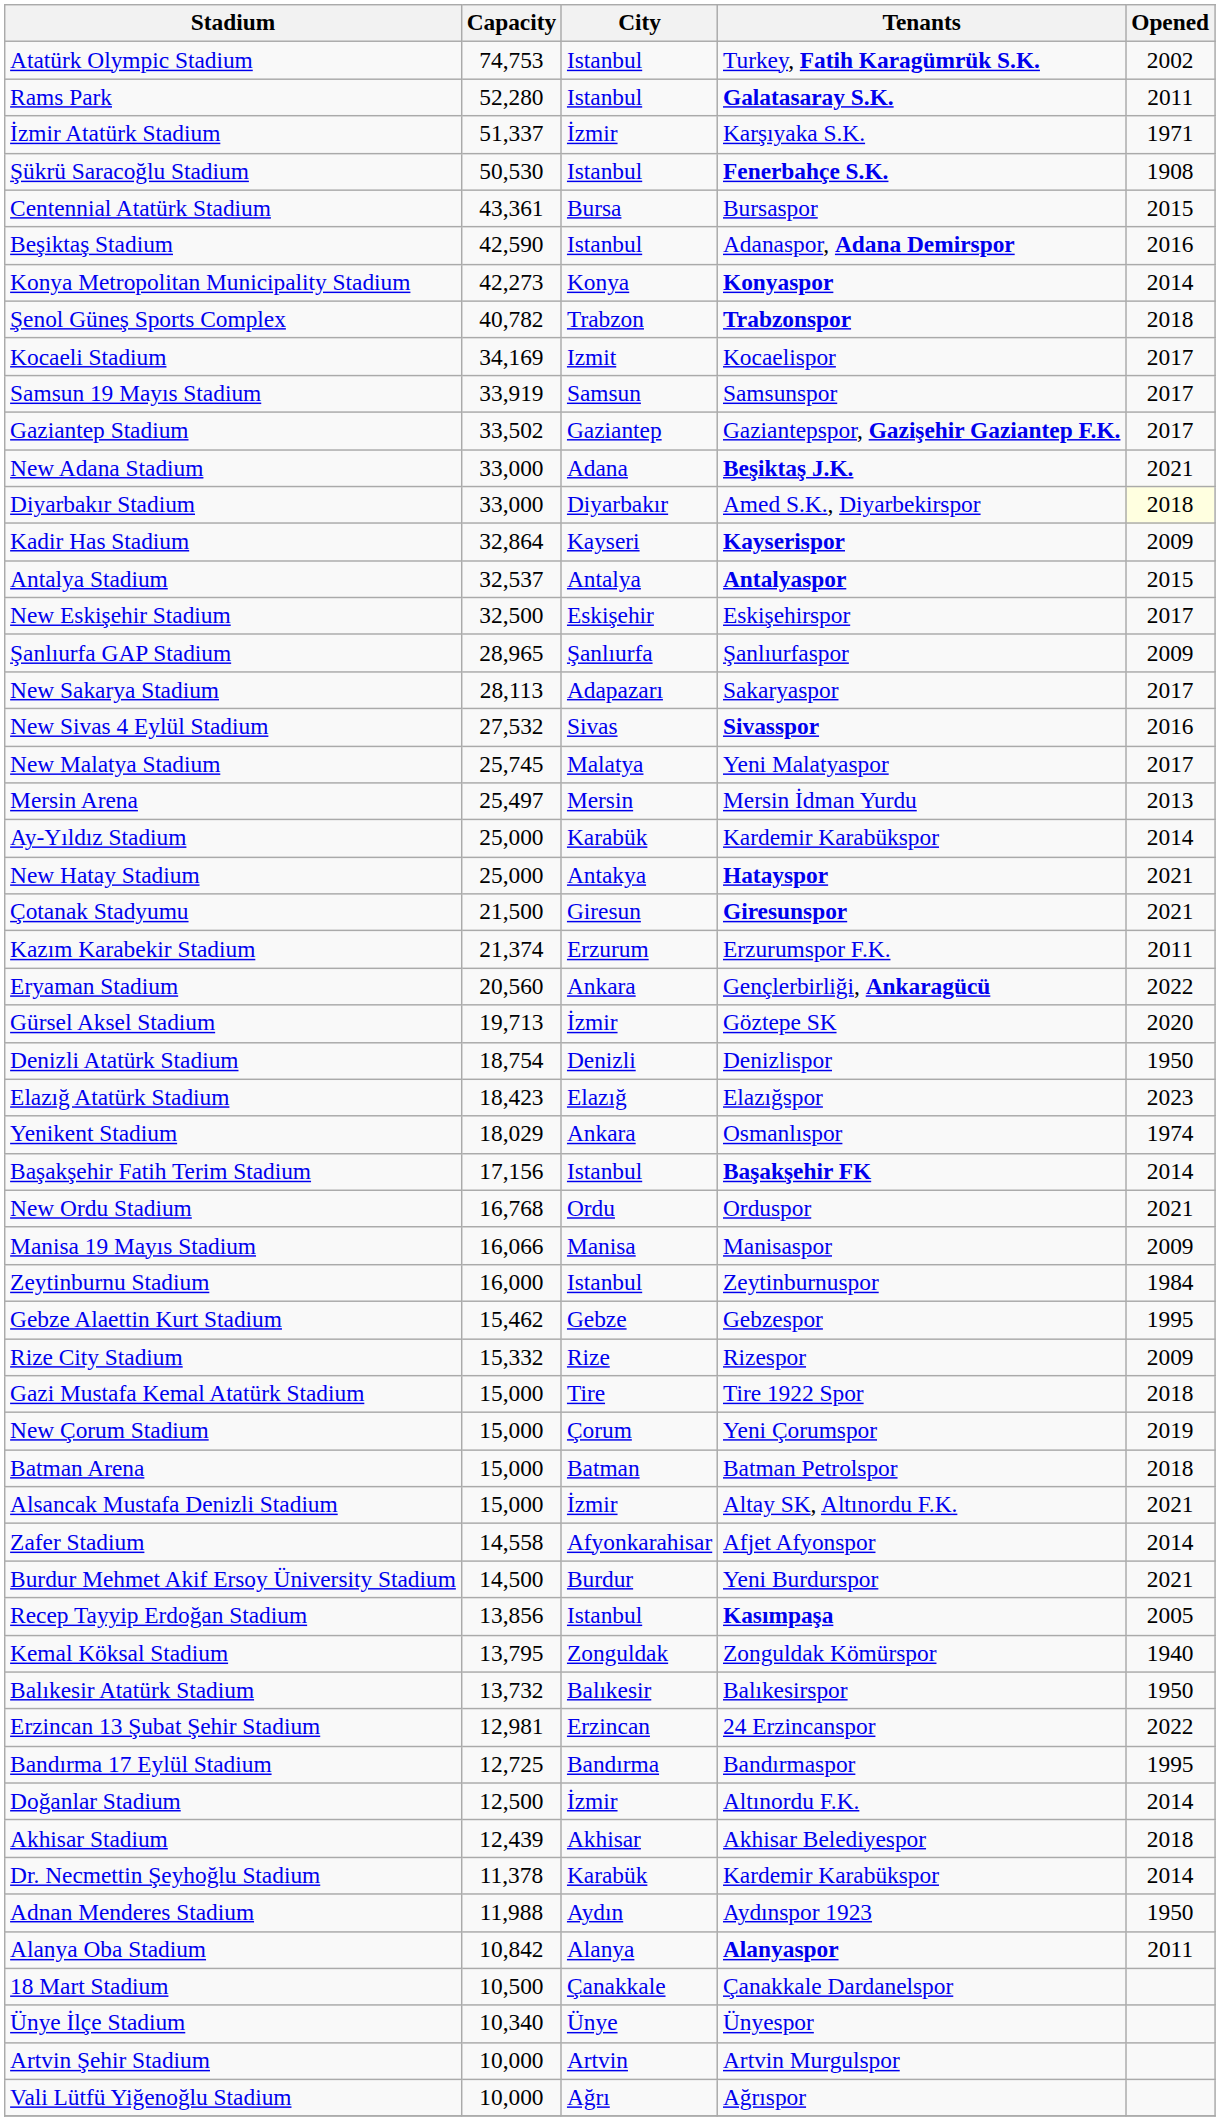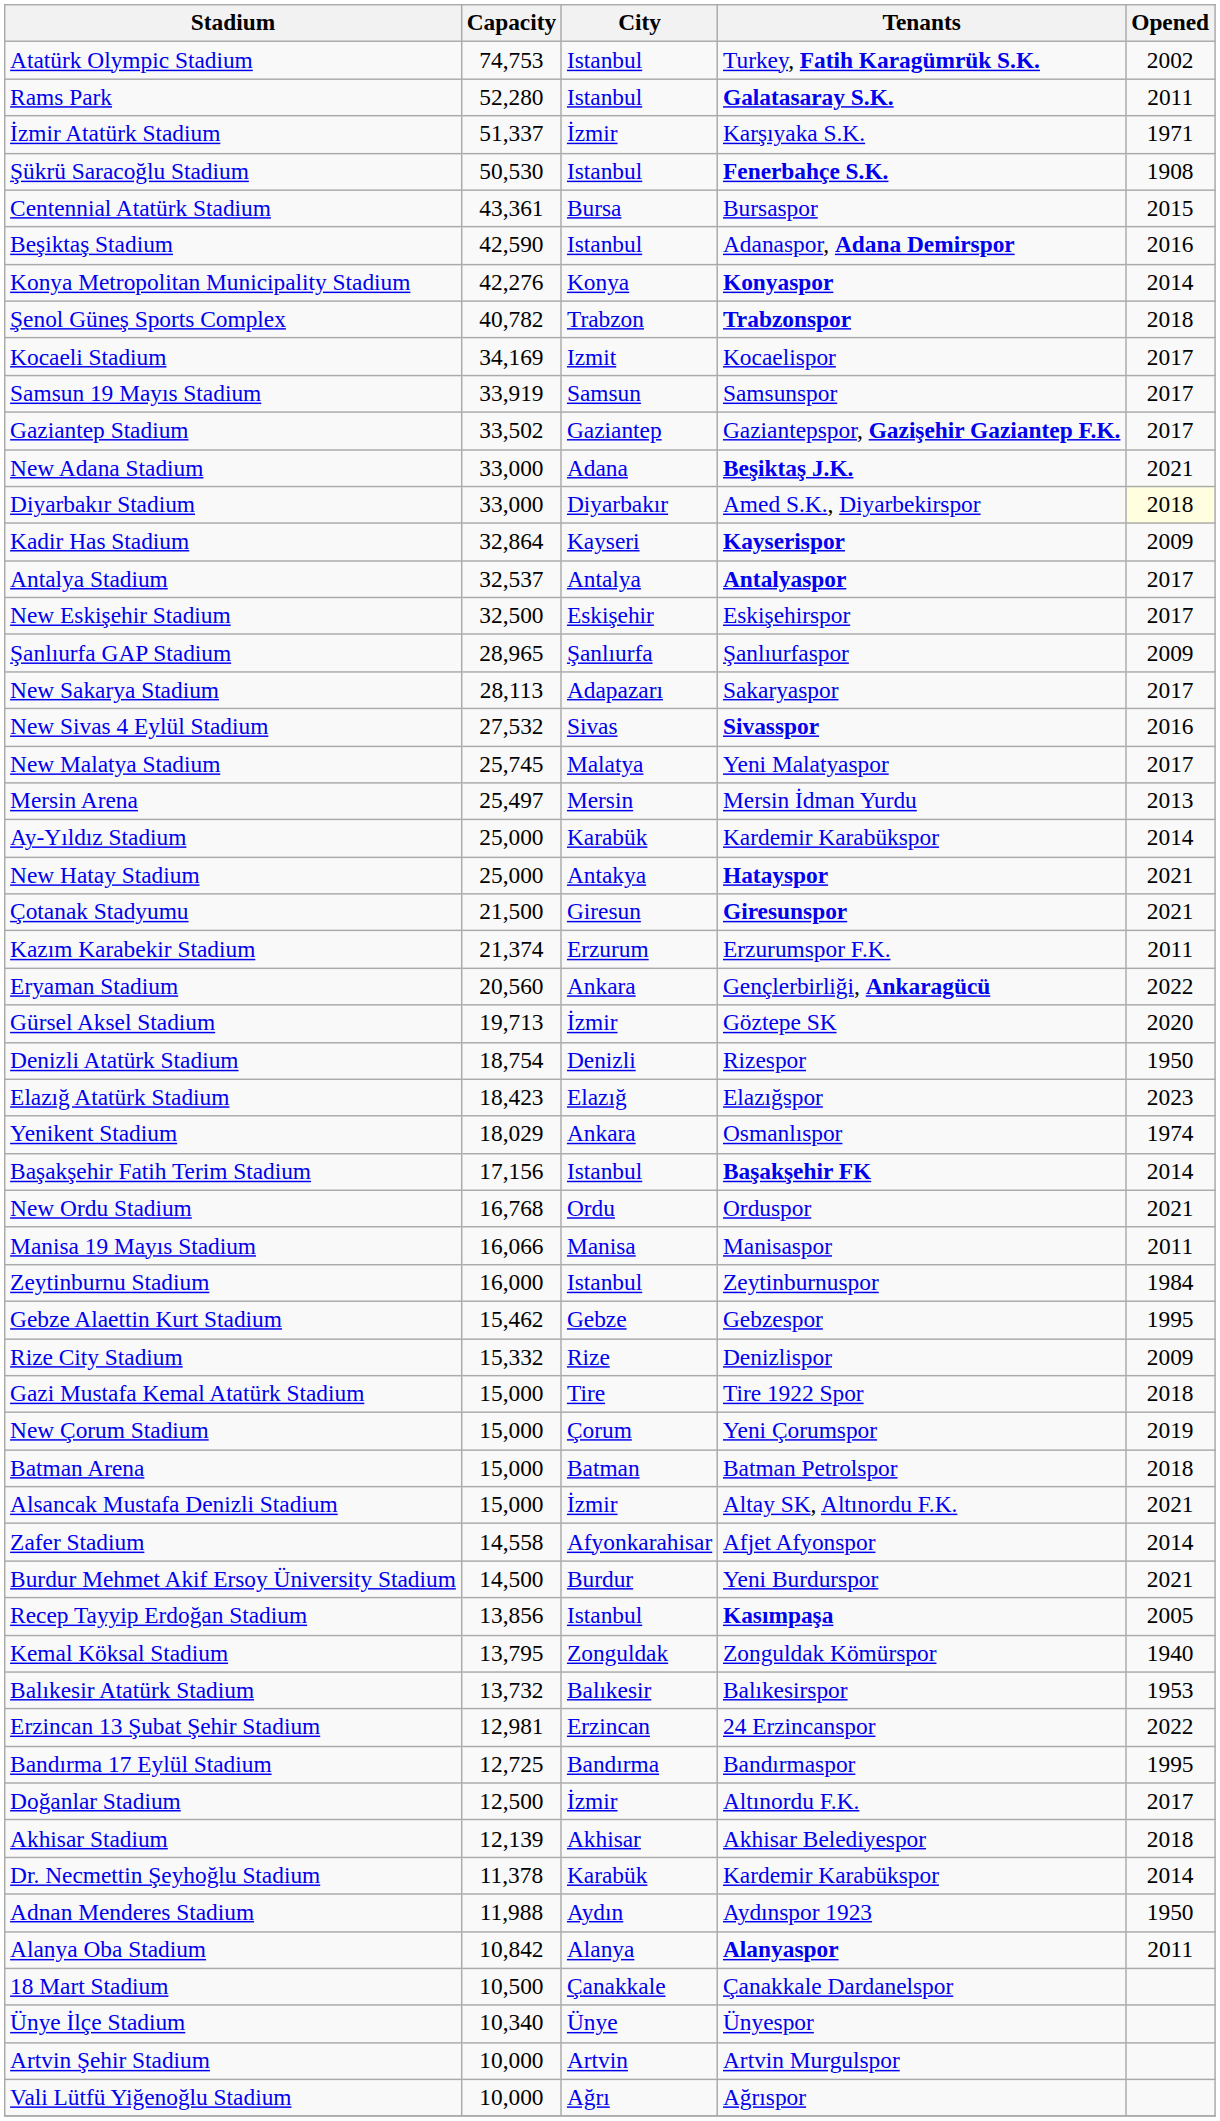 <table class="wikitable sortable">
 <tr>
 <th>Stadium</th>
 <th>Capacity</th>
 <th>City</th>
 <th>Tenants</th>
 <th>Opened</th>
 </tr>
 <tr>
 <td><a href='#'>Atatürk Olympic Stadium</a></td>
 <td style="text-align:center;">74,753</td>
 <td><a href='#'>Istanbul</a></td>
 <td><a href='#'>Turkey</a>, <strong><a href='#'>Fatih Karagümrük S.K.</a></strong></td>
 <td style="text-align:center;">2002</td>
 </tr>
 <tr>
 <td><a href='#'>Rams Park</a></td>
 <td style="text-align:center;">52,280</td>
 <td><a href='#'>Istanbul</a></td>
 <td><strong><a href='#'>Galatasaray S.K.</a></strong></td>
 <td style="text-align:center;">2011</td>
 </tr>
 <tr>
 <td><a href='#'>İzmir Atatürk Stadium</a></td>
 <td style="text-align:center;">51,337</td>
 <td><a href='#'>İzmir</a></td>
 <td><a href='#'>Karşıyaka S.K.</a></td>
 <td style="text-align:center;">1971</td>
 </tr>
 <tr>
 <td><a href='#'>Şükrü Saracoğlu Stadium</a></td>
 <td style="text-align:center;">50,530</td>
 <td><a href='#'>Istanbul</a></td>
 <td><strong> <a href='#'>Fenerbahçe S.K.</a></strong></td>
 <td style="text-align:center;">1908</td>
 </tr>
 <tr>
 <td><a href='#'>Centennial Atatürk Stadium</a></td>
 <td style="text-align:center;">43,361</td>
 <td><a href='#'>Bursa</a></td>
 <td><a href='#'>Bursaspor</a></td>
 <td style="text-align:center;">2015</td>
 </tr>
 <tr>
 <td><a href='#'>Beşiktaş Stadium</a></td>
 <td style="text-align:center;">42,590</td>
 <td><a href='#'>Istanbul</a></td>
 <td><a href='#'>Adanaspor</a>, <strong><a href='#'>Adana Demirspor</a></strong></td>
 <td style="text-align:center;">2016</td>
 </tr>
 <tr>
 <td><a href='#'>Konya Metropolitan Municipality Stadium</a></td>
-<td style="text-align:center;">42,273</td>
+<td style="text-align:center;">42,276</td>
 <td><a href='#'>Konya</a></td>
 <td><strong> <a href='#'>Konyaspor</a></strong></td>
 <td style="text-align:center;">2014</td>
 </tr>
 <tr>
 <td><a href='#'>Şenol Güneş Sports Complex</a></td>
 <td style="text-align:center;">40,782</td>
 <td><a href='#'>Trabzon</a></td>
 <td><strong><a href='#'>Trabzonspor</a></strong></td>
 <td style="text-align:center;">2018</td>
 </tr>
 <tr>
 <td><a href='#'>Kocaeli Stadium</a></td>
 <td style="text-align:center;">34,169</td>
 <td><a href='#'>Izmit</a></td>
 <td><a href='#'>Kocaelispor</a></td>
 <td style="text-align:center;">2017</td>
 </tr>
 <tr>
 <td><a href='#'>Samsun 19 Mayıs Stadium</a></td>
 <td style="text-align:center;">33,919</td>
 <td><a href='#'>Samsun</a></td>
 <td><a href='#'>Samsunspor</a></td>
 <td style="text-align:center;">2017</td>
 </tr>
 <tr>
 <td><a href='#'>Gaziantep Stadium</a></td>
 <td style="text-align:center;">33,502</td>
 <td><a href='#'>Gaziantep</a></td>
 <td><a href='#'>Gaziantepspor</a>, <strong><a href='#'>Gazişehir Gaziantep F.K.</a></strong></td>
 <td style="text-align:center;">2017</td>
 </tr>
 <tr>
 <td><a href='#'>New Adana Stadium</a></td>
 <td style="text-align:center;">33,000</td>
 <td><a href='#'>Adana</a></td>
 <td><strong><a href='#'>Beşiktaş J.K.</a></strong></td>
 <td style="text-align:center;">2021</td>
 </tr>
 <tr>
 <td><a href='#'>Diyarbakır Stadium</a></td>
 <td style="text-align:center;">33,000</td>
 <td><a href='#'>Diyarbakır</a></td>
 <td><a href='#'>Amed S.K.</a>, <a href='#'>Diyarbekirspor</a></td>
 <td style="background: lightyellow; text-align:center;">2018</td>
 </tr>
 <tr>
 <td><a href='#'>Kadir Has Stadium</a></td>
 <td style="text-align:center;">32,864</td>
 <td><a href='#'>Kayseri</a></td>
 <td><strong><a href='#'>Kayserispor</a></strong></td>
 <td style="text-align:center;">2009</td>
 </tr>
 <tr>
 <td><a href='#'>Antalya Stadium</a></td>
 <td style="text-align:center;">32,537</td>
 <td><a href='#'>Antalya</a></td>
 <td><strong><a href='#'>Antalyaspor</a></strong></td>
-<td style="text-align:center;">2015</td>
+<td style="text-align:center;">2017</td>
 </tr>
 <tr>
 <td><a href='#'>New Eskişehir Stadium</a></td>
 <td style="text-align:center;">32,500</td>
 <td><a href='#'>Eskişehir</a></td>
 <td><a href='#'>Eskişehirspor</a></td>
 <td style="text-align:center;">2017</td>
 </tr>
 <tr>
 <td><a href='#'>Şanlıurfa GAP Stadium</a></td>
 <td style="text-align:center;">28,965</td>
 <td><a href='#'>Şanlıurfa</a></td>
 <td><a href='#'>Şanlıurfaspor</a></td>
 <td style="text-align:center;">2009</td>
 </tr>
 <tr>
 <td><a href='#'>New Sakarya Stadium</a></td>
 <td style="text-align:center;">28,113</td>
 <td><a href='#'>Adapazarı</a></td>
 <td><a href='#'>Sakaryaspor</a></td>
 <td style="text-align:center;">2017</td>
 </tr>
 <tr>
 <td><a href='#'>New Sivas 4 Eylül Stadium</a></td>
 <td style="text-align:center;">27,532</td>
 <td><a href='#'>Sivas</a></td>
 <td><strong><a href='#'>Sivasspor</a></strong></td>
 <td style="text-align:center;">2016</td>
 </tr>
 <tr>
 <td><a href='#'>New Malatya Stadium</a></td>
 <td style="text-align:center;">25,745</td>
 <td><a href='#'>Malatya</a></td>
 <td><a href='#'>Yeni Malatyaspor</a></td>
 <td style="text-align:center;">2017</td>
 </tr>
 <tr>
 <td><a href='#'>Mersin Arena</a></td>
 <td style="text-align:center;">25,497</td>
 <td><a href='#'>Mersin</a></td>
 <td><a href='#'>Mersin İdman Yurdu</a></td>
 <td style="text-align:center;">2013</td>
 </tr>
 <tr>
 <td><a href='#'>Ay-Yıldız Stadium</a></td>
 <td style="text-align:center;">25,000</td>
 <td><a href='#'>Karabük</a></td>
 <td><a href='#'>Kardemir Karabükspor</a></td>
 <td style="text-align:center;">2014</td>
 </tr>
 <tr>
 <td><a href='#'>New Hatay Stadium</a></td>
 <td style="text-align:center;">25,000</td>
 <td><a href='#'>Antakya</a></td>
 <td><strong><a href='#'>Hatayspor</a></strong></td>
 <td style="text-align:center;">2021</td>
 </tr>
 <tr>
 <td><a href='#'>Çotanak Stadyumu</a></td>
 <td style="text-align:center;">21,500</td>
 <td><a href='#'>Giresun</a></td>
 <td><strong><a href='#'>Giresunspor</a></strong></td>
 <td style="text-align:center;">2021</td>
 </tr>
 <tr>
 <td><a href='#'>Kazım Karabekir Stadium</a></td>
 <td style="text-align:center;">21,374</td>
 <td><a href='#'>Erzurum</a></td>
 <td><a href='#'>Erzurumspor F.K.</a></td>
 <td style="text-align:center;">2011</td>
 </tr>
 <tr>
 <td><a href='#'>Eryaman Stadium</a></td>
 <td style="text-align:center;">20,560</td>
 <td><a href='#'>Ankara</a></td>
 <td><a href='#'>Gençlerbirliği</a>, <strong><a href='#'>Ankaragücü</a></strong></td>
 <td style="text-align:center;">2022</td>
 </tr>
 <tr>
 <td><a href='#'>Gürsel Aksel Stadium</a></td>
 <td style="text-align:center;">19,713</td>
 <td><a href='#'>İzmir</a></td>
 <td><a href='#'>Göztepe SK</a></td>
 <td style="text-align:center;">2020</td>
 </tr>
 <tr>
 <td><a href='#'>Denizli Atatürk Stadium</a></td>
 <td style="text-align:center;">18,754</td>
 <td><a href='#'>Denizli</a></td>
-<td><a href='#'>Denizlispor</a></td>
+<td><a href='#'>Rizespor</a></td>
 <td style="text-align:center;">1950</td>
 </tr>
 <tr>
 <td><a href='#'>Elazığ Atatürk Stadium</a></td>
 <td style="text-align:center;">18,423</td>
 <td><a href='#'>Elazığ</a></td>
 <td><a href='#'>Elazığspor</a></td>
 <td style="text-align:center;">2023</td>
 </tr>
 <tr>
 <td><a href='#'>Yenikent Stadium</a></td>
 <td style="text-align:center;">18,029</td>
 <td><a href='#'>Ankara</a></td>
 <td><a href='#'>Osmanlıspor</a></td>
 <td style="text-align:center;">1974</td>
 </tr>
 <tr>
 <td><a href='#'>Başakşehir Fatih Terim Stadium</a></td>
 <td style="text-align:center;">17,156</td>
 <td><a href='#'>Istanbul</a></td>
 <td><strong><a href='#'>Başakşehir FK</a></strong></td>
 <td style="text-align:center;">2014</td>
 </tr>
 <tr>
 <td><a href='#'>New Ordu Stadium</a></td>
 <td style="text-align:center;">16,768</td>
 <td><a href='#'>Ordu</a></td>
 <td><a href='#'>Orduspor</a></td>
 <td style="text-align:center;">2021</td>
 </tr>
 <tr>
 <td><a href='#'>Manisa 19 Mayıs Stadium</a></td>
 <td style="text-align:center;">16,066</td>
 <td><a href='#'>Manisa</a></td>
 <td><a href='#'>Manisaspor</a></td>
-<td style="text-align:center;">2009</td>
+<td style="text-align:center;">2011</td>
 </tr>
 <tr>
 <td><a href='#'>Zeytinburnu Stadium</a></td>
 <td style="text-align:center;">16,000</td>
 <td><a href='#'>Istanbul</a></td>
 <td><a href='#'>Zeytinburnuspor</a></td>
 <td style="text-align:center;">1984</td>
 </tr>
 <tr>
 <td><a href='#'>Gebze Alaettin Kurt Stadium</a></td>
 <td style="text-align:center;">15,462</td>
 <td><a href='#'>Gebze</a></td>
 <td><a href='#'>Gebzespor</a></td>
 <td style="text-align:center;">1995</td>
 </tr>
 <tr>
 <td><a href='#'>Rize City Stadium</a></td>
 <td style="text-align:center;">15,332</td>
 <td><a href='#'>Rize</a></td>
-<td><a href='#'>Rizespor</a></td>
+<td><a href='#'>Denizlispor</a></td>
 <td style="text-align:center;">2009</td>
 </tr>
 <tr>
 <td><a href='#'>Gazi Mustafa Kemal Atatürk Stadium</a></td>
 <td style="text-align:center;">15,000</td>
 <td><a href='#'>Tire</a></td>
 <td><a href='#'>Tire 1922 Spor</a></td>
 <td style="text-align:center;">2018</td>
 </tr>
 <tr>
 <td><a href='#'>New Çorum Stadium</a></td>
 <td style="text-align:center;">15,000</td>
 <td><a href='#'>Çorum</a></td>
 <td><a href='#'>Yeni Çorumspor</a></td>
 <td style="text-align:center;">2019</td>
 </tr>
 <tr>
 <td><a href='#'>Batman Arena</a></td>
 <td style="text-align:center;">15,000</td>
 <td><a href='#'>Batman</a></td>
 <td><a href='#'>Batman Petrolspor</a></td>
 <td style="text-align:center;">2018</td>
 </tr>
 <tr>
 <td><a href='#'>Alsancak Mustafa Denizli Stadium</a></td>
 <td style="text-align:center;">15,000</td>
 <td><a href='#'>İzmir</a></td>
 <td><a href='#'>Altay SK</a>, <a href='#'>Altınordu F.K.</a></td>
 <td style="text-align:center;">2021</td>
 </tr>
 <tr>
 <td><a href='#'>Zafer Stadium</a></td>
 <td style="text-align:center;">14,558</td>
 <td><a href='#'>Afyonkarahisar</a></td>
 <td><a href='#'>Afjet Afyonspor</a></td>
 <td style="text-align:center;">2014</td>
 </tr>
 <tr>
 <td><a href='#'>Burdur Mehmet Akif Ersoy Üniversity Stadium</a></td>
 <td style="text-align:center;">14,500</td>
 <td><a href='#'>Burdur</a></td>
 <td><a href='#'>Yeni Burdurspor</a></td>
 <td style="text-align:center;">2021</td>
 </tr>
 <tr>
 <td><a href='#'>Recep Tayyip Erdoğan Stadium</a></td>
 <td style="text-align:center;">13,856</td>
 <td><a href='#'>Istanbul</a></td>
 <td><strong><a href='#'>Kasımpaşa</a></strong></td>
 <td style="text-align:center;">2005</td>
 </tr>
 <tr>
 <td><a href='#'>Kemal Köksal Stadium</a></td>
 <td style="text-align:center;">13,795</td>
 <td><a href='#'>Zonguldak</a></td>
 <td><a href='#'>Zonguldak Kömürspor</a></td>
 <td style="text-align:center;">1940</td>
 </tr>
 <tr>
 <td><a href='#'>Balıkesir Atatürk Stadium</a></td>
 <td style="text-align:center;">13,732</td>
 <td><a href='#'>Balıkesir</a></td>
 <td><a href='#'>Balıkesirspor</a></td>
-<td style="text-align:center;">1950</td>
+<td style="text-align:center;">1953</td>
 </tr>
 <tr>
 <td><a href='#'>Erzincan 13 Şubat Şehir Stadium</a></td>
 <td style="text-align:center;">12,981</td>
 <td><a href='#'>Erzincan</a></td>
 <td><a href='#'>24 Erzincanspor</a></td>
 <td style="text-align:center;">2022</td>
 </tr>
 <tr>
 <td><a href='#'>Bandırma 17 Eylül Stadium</a></td>
 <td style="text-align:center;">12,725</td>
 <td><a href='#'>Bandırma</a></td>
 <td><a href='#'>Bandırmaspor</a></td>
 <td style="text-align:center;">1995</td>
 </tr>
 <tr>
 <td><a href='#'>Doğanlar Stadium</a></td>
 <td style="text-align:center;">12,500</td>
 <td><a href='#'>İzmir</a></td>
 <td><a href='#'>Altınordu F.K.</a></td>
-<td style="text-align:center;">2014</td>
+<td style="text-align:center;">2017</td>
 </tr>
 <tr>
 <td><a href='#'>Akhisar Stadium</a></td>
-<td style="text-align:center;">12,439</td>
+<td style="text-align:center;">12,139</td>
 <td><a href='#'>Akhisar</a></td>
 <td><a href='#'>Akhisar Belediyespor</a></td>
 <td style="text-align:center;">2018</td>
 </tr>
 <tr>
 <td><a href='#'>Dr. Necmettin Şeyhoğlu Stadium</a></td>
 <td style="text-align:center;">11,378</td>
 <td><a href='#'>Karabük</a></td>
 <td><a href='#'>Kardemir Karabükspor</a></td>
 <td style="text-align:center;">2014</td>
 </tr>
 <tr>
 <td><a href='#'>Adnan Menderes Stadium</a></td>
 <td style="text-align:center;">11,988</td>
 <td><a href='#'>Aydın</a></td>
 <td><a href='#'>Aydınspor 1923</a></td>
 <td style="text-align:center;">1950</td>
 </tr>
 <tr>
 <td><a href='#'>Alanya Oba Stadium</a></td>
 <td style="text-align:center;">10,842</td>
 <td><a href='#'>Alanya</a></td>
 <td><strong><a href='#'>Alanyaspor</a></strong></td>
 <td style="text-align:center;">2011</td>
 </tr>
 <tr>
 <td><a href='#'>18 Mart Stadium</a></td>
 <td style="text-align:center;">10,500</td>
 <td><a href='#'>Çanakkale</a></td>
 <td><a href='#'>Çanakkale Dardanelspor</a></td>
 <td style="text-align:center;"></td>
 </tr>
 <tr>
 <td><a href='#'>Ünye İlçe Stadium</a></td>
 <td style="text-align:center;">10,340</td>
 <td><a href='#'>Ünye</a></td>
 <td><a href='#'>Ünyespor</a></td>
 <td style="text-align:center;"></td>
 </tr>
 <tr>
 <td><a href='#'>Artvin Şehir Stadium</a></td>
 <td style="text-align:center;">10,000</td>
 <td><a href='#'>Artvin</a></td>
 <td><a href='#'>Artvin Murgulspor</a></td>
 <td style="text-align:center;"></td>
 </tr>
 <tr>
 <td><a href='#'>Vali Lütfü Yiğenoğlu Stadium</a></td>
 <td style="text-align:center;">10,000</td>
 <td><a href='#'>Ağrı</a></td>
 <td><a href='#'>Ağrıspor</a></td>
 <td style="text-align:center;"></td>
 </tr>
 <tr>
 </tr>
 </table>
